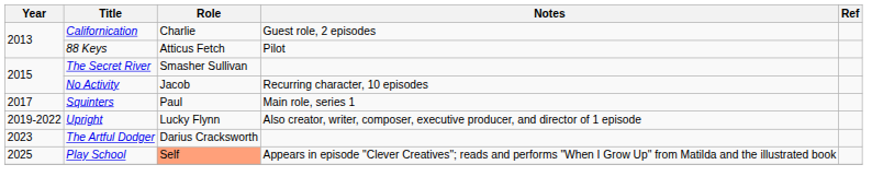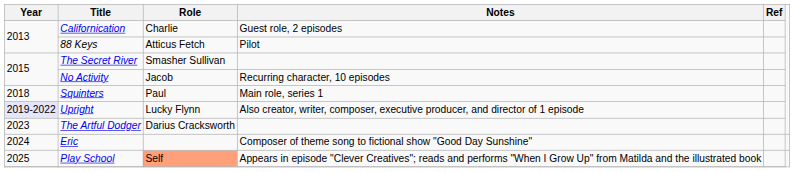 <table class="wikitable">
 <tr>
 <th>Year</th>
 <th>Title</th>
 <th>Role</th>
 <th>Notes</th>
 <th>Ref</th>
 </tr>
 <tr>
 <td rowspan="2">2013</td>
 <td><a href='#'><em>Californication</em></a></td>
 <td>Charlie</td>
 <td>Guest role, 2 episodes</td>
 <td></td>
 </tr>
 <tr>
 <td><em>88 Keys</em></td>
 <td>Atticus Fetch</td>
 <td>Pilot</td>
 <td></td>
 </tr>
 <tr>
 <td rowspan="2">2015</td>
 <td><a href='#'><em>The Secret River</em></a></td>
 <td>Smasher Sullivan</td>
 <td></td>
 <td></td>
 </tr>
 <tr>
 <td><em><a href='#'>No Activity</a></em></td>
 <td>Jacob</td>
 <td>Recurring character, 10 episodes</td>
 <td></td>
 </tr>
 <tr>
-<td>2017</td>
+<td>2018</td>
 <td><em><a href='#'>Squinters</a></em></td>
 <td>Paul</td>
 <td>Main role, series 1</td>
 <td></td>
 </tr>
 <tr>
-<td>2019-2022</td>
+<td style="background: lavender;">2019-2022</td>
 <td><a href='#'><em>Upright</em></a></td>
 <td>Lucky Flynn</td>
 <td>Also creator, writer, composer, executive producer, and director of 1 episode</td>
 <td></td>
 </tr>
 <tr>
 <td>2023</td>
 <td><em><a href='#'>The Artful Dodger</a></em></td>
 <td>Darius Cracksworth</td>
 <td></td>
 <td></td>
 </tr>
 <tr>
+<td>2024</td>
+<td><em><a href='#'>Eric</a></em></td>
+<td></td>
+<td>Composer of theme song to fictional show "Good Day Sunshine"</td>
+<td></td>
+<td></td>
+</tr>
+<tr>
 <td>2025</td>
 <td><em><a href='#'>Play School</a></em></td>
 <td style="background: lightsalmon;">Self</td>
 <td>Appears in episode "Clever Creatives"; reads and performs "When I Grow Up" from Matilda and the illustrated book</td>
 <td></td>
 </tr>
 <tr>
 </tr>
 </table>
